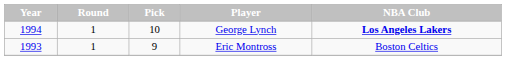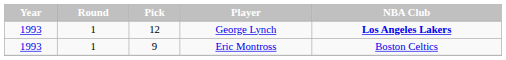 <table class="wikitable" width="84%">
 <tr align="center"  style="background:silver;color:white;">
 <td><strong>Year</strong></td>
 <td><strong>Round</strong></td>
 <td><strong>Pick</strong></td>
 <td><strong>Player</strong></td>
 <td><strong>NBA Club</strong></td>
 </tr>
 <tr align="center" bgcolor="">
-<td><a href='#'>1994</a></td>
+<td><a href='#'>1993</a></td>
 <td>1</td>
-<td>10</td>
+<td>12</td>
 <td><a href='#'>George Lynch</a></td>
 <td><strong><a href='#'>Los Angeles Lakers</a></strong></td>
 </tr>
 <tr align="center" bgcolor="">
 <td><a href='#'>1993</a></td>
 <td>1</td>
 <td>9</td>
 <td><a href='#'>Eric Montross</a></td>
 <td><a href='#'>Boston Celtics</a></td>
 </tr>
 <tr align="center" bgcolor="">
 </tr>
 </table>
